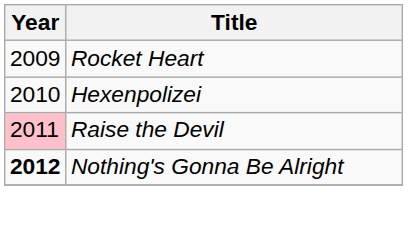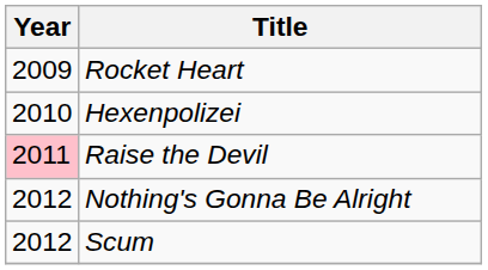 <table class="wikitable">
 <tr>
 <th align="center">Year</th>
 <th align="center" width="230">Title</th>
 </tr>
 <tr>
 <td>2009</td>
 <td><em>Rocket Heart</em></td>
 </tr>
 <tr>
 <td>2010</td>
 <td><em>Hexenpolizei</em></td>
 </tr>
 <tr>
 <td style="background: pink;">2011</td>
 <td><em>Raise the Devil</em></td>
 </tr>
 <tr>
-<td><strong>2012</strong></td>
+<td>2012</td>
 <td><em>Nothing's Gonna Be Alright</em></td>
+</tr>
+<tr>
+<td>2012</td>
+<td><em>Scum</em></td>
 </tr>
 <tr>
 </tr>
 </table>
